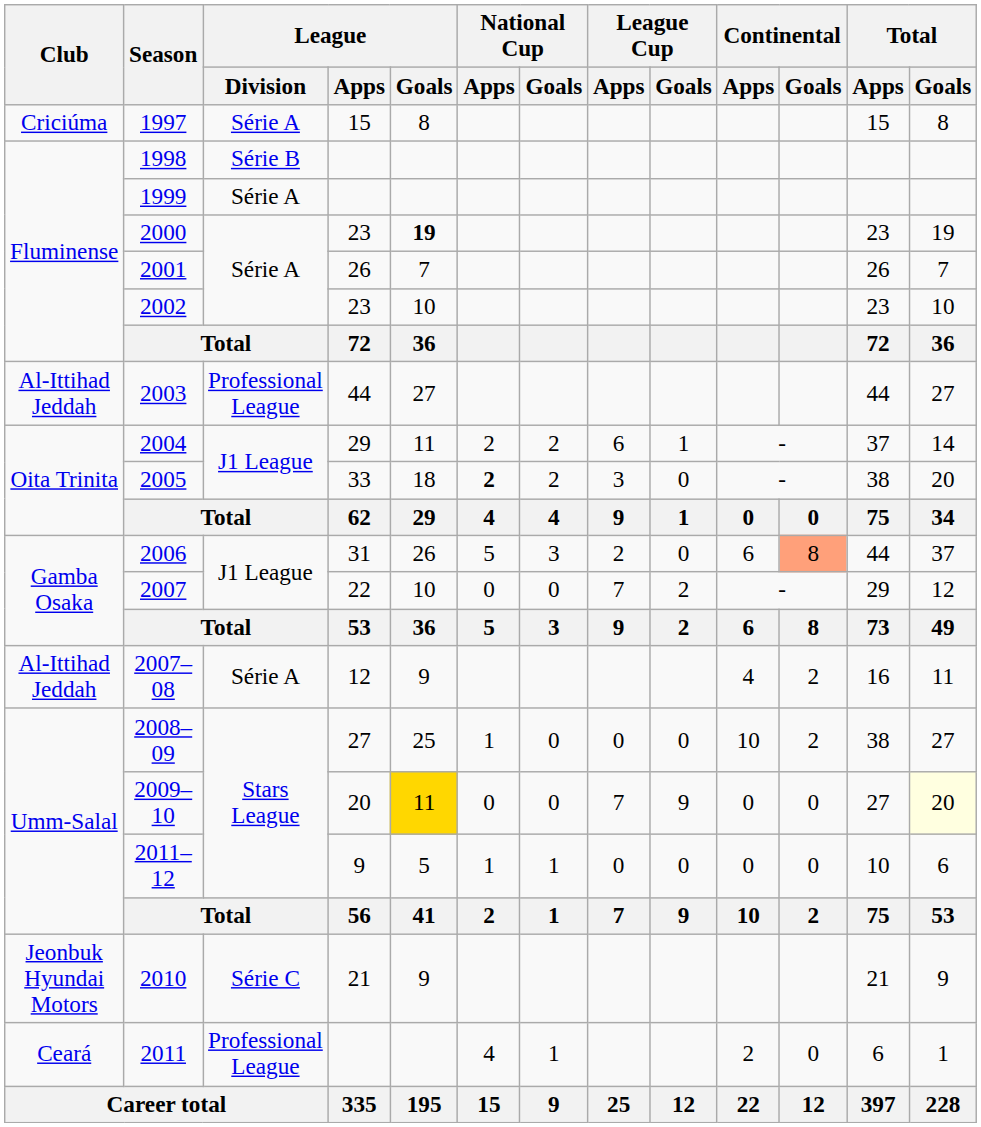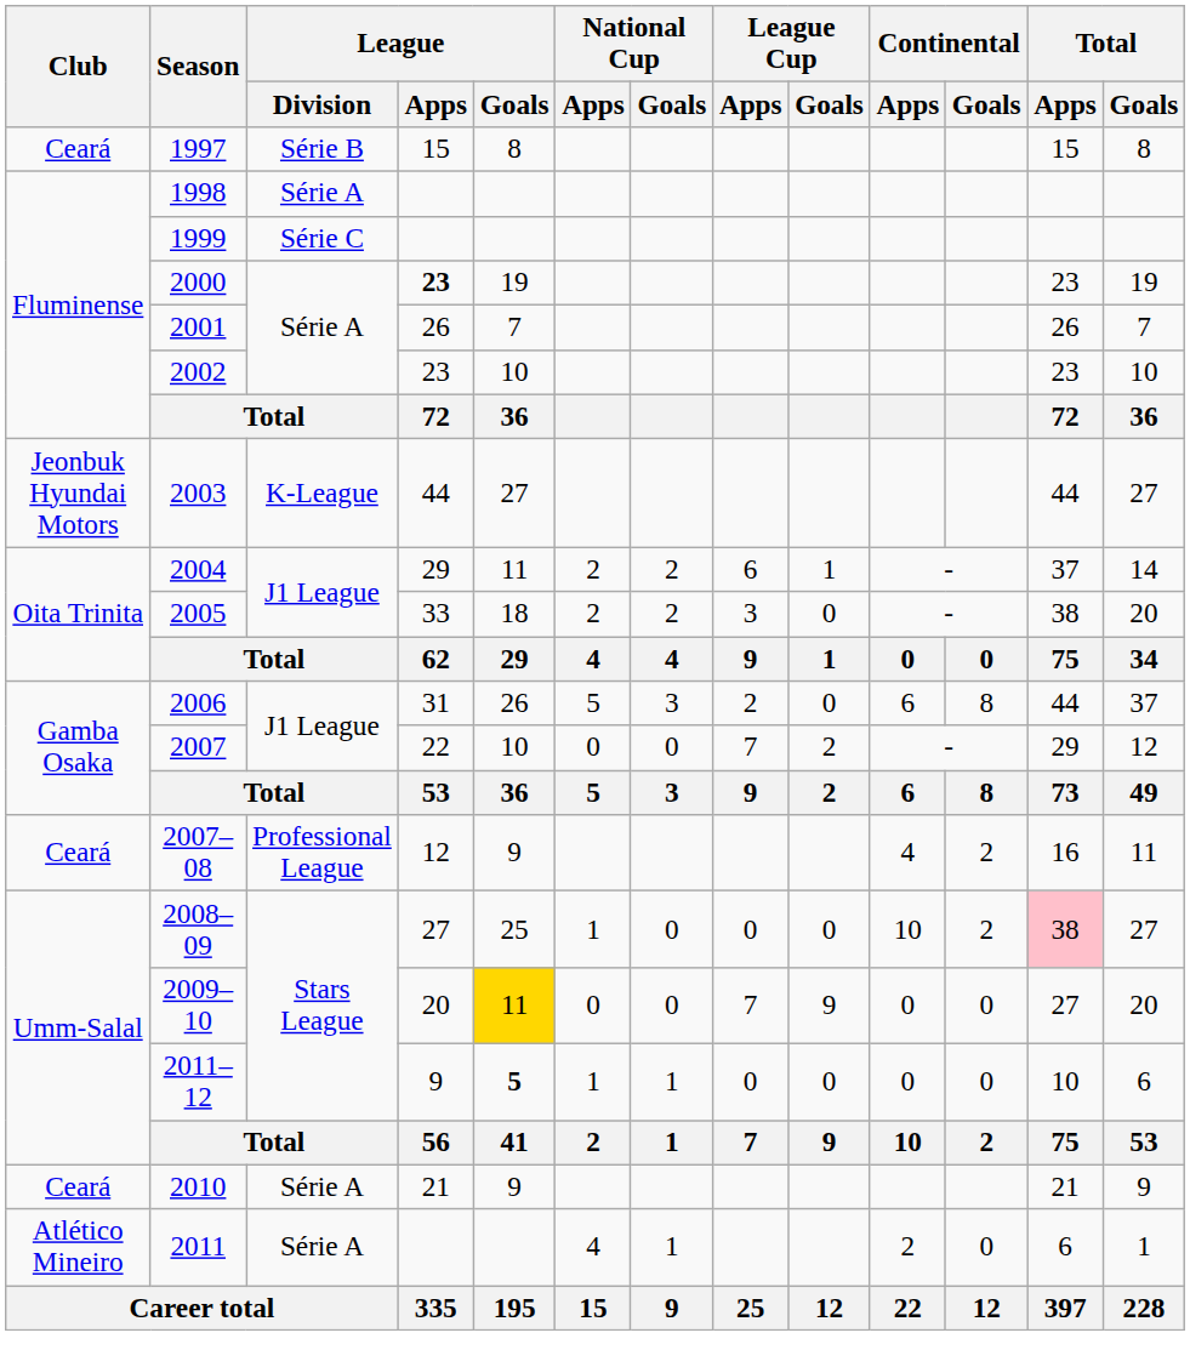 <table class="wikitable" style="text-align:center">
 <tr>
 <th rowspan="2">Club</th>
 <th rowspan="2">Season</th>
 <th colspan="3">League</th>
 <th colspan="2">National Cup</th>
 <th colspan="2">League Cup</th>
 <th colspan="2">Continental</th>
 <th colspan="2">Total</th>
 </tr>
 <tr>
 <th>Division</th>
 <th>Apps</th>
 <th>Goals</th>
 <th>Apps</th>
 <th>Goals</th>
 <th>Apps</th>
 <th>Goals</th>
 <th>Apps</th>
 <th>Goals</th>
 <th>Apps</th>
 <th>Goals</th>
 </tr>
 <tr>
-<td><a href='#'>Criciúma</a></td>
+<td><a href='#'>Ceará</a></td>
 <td><a href='#'>1997</a></td>
-<td><a href='#'>Série A</a></td>
+<td><a href='#'>Série B</a></td>
 <td>15</td>
 <td>8</td>
 <td></td>
 <td></td>
 <td></td>
 <td></td>
 <td></td>
 <td></td>
 <td>15</td>
 <td>8</td>
 </tr>
 <tr>
 <td rowspan="6"><a href='#'>Fluminense</a></td>
 <td><a href='#'>1998</a></td>
-<td><a href='#'>Série B</a></td>
+<td><a href='#'>Série A</a></td>
 <td></td>
 <td></td>
 <td></td>
 <td></td>
 <td></td>
 <td></td>
 <td></td>
 <td></td>
 <td></td>
 <td></td>
 </tr>
 <tr>
 <td><a href='#'>1999</a></td>
-<td>Série A</td>
+<td><a href='#'>Série C</a></td>
 <td></td>
 <td></td>
 <td></td>
 <td></td>
 <td></td>
 <td></td>
 <td></td>
 <td></td>
 <td></td>
 <td></td>
 </tr>
 <tr>
 <td><a href='#'>2000</a></td>
 <td rowspan="3">Série A</td>
-<td>23</td>
-<td><strong>19</strong></td>
+<td><strong>23</strong></td>
+<td>19</td>
 <td></td>
 <td></td>
 <td></td>
 <td></td>
 <td></td>
 <td></td>
 <td>23</td>
 <td>19</td>
 </tr>
 <tr>
 <td><a href='#'>2001</a></td>
 <td>26</td>
 <td>7</td>
 <td></td>
 <td></td>
 <td></td>
 <td></td>
 <td></td>
 <td></td>
 <td>26</td>
 <td>7</td>
 </tr>
 <tr>
 <td><a href='#'>2002</a></td>
 <td>23</td>
 <td>10</td>
 <td></td>
 <td></td>
 <td></td>
 <td></td>
 <td></td>
 <td></td>
 <td>23</td>
 <td>10</td>
 </tr>
 <tr>
 <th colspan="2">Total</th>
 <th>72</th>
 <th>36</th>
 <th></th>
 <th></th>
 <th></th>
 <th></th>
 <th></th>
 <th></th>
 <th>72</th>
 <th>36</th>
 </tr>
 <tr>
-<td><a href='#'>Al-Ittihad Jeddah</a></td>
+<td><a href='#'>Jeonbuk Hyundai Motors</a></td>
 <td><a href='#'>2003</a></td>
-<td><a href='#'>Professional League</a></td>
+<td><a href='#'>K-League</a></td>
 <td>44</td>
 <td>27</td>
 <td></td>
 <td></td>
 <td></td>
 <td></td>
 <td></td>
 <td></td>
 <td>44</td>
 <td>27</td>
 </tr>
 <tr>
 <td rowspan="3"><a href='#'>Oita Trinita</a></td>
 <td><a href='#'>2004</a></td>
 <td rowspan="2"><a href='#'>J1 League</a></td>
 <td>29</td>
 <td>11</td>
 <td>2</td>
 <td>2</td>
 <td>6</td>
 <td>1</td>
 <td colspan="2">-</td>
 <td>37</td>
 <td>14</td>
 </tr>
 <tr>
 <td><a href='#'>2005</a></td>
 <td>33</td>
 <td>18</td>
-<td><strong>2</strong></td>
+<td>2</td>
 <td>2</td>
 <td>3</td>
 <td>0</td>
 <td colspan="2">-</td>
 <td>38</td>
 <td>20</td>
 </tr>
 <tr>
 <th colspan="2">Total</th>
 <th>62</th>
 <th>29</th>
 <th>4</th>
 <th>4</th>
 <th>9</th>
 <th>1</th>
 <th>0</th>
 <th>0</th>
 <th>75</th>
 <th>34</th>
 </tr>
 <tr>
 <td rowspan="3"><a href='#'>Gamba Osaka</a></td>
 <td><a href='#'>2006</a></td>
 <td rowspan="2">J1 League</td>
 <td>31</td>
 <td>26</td>
 <td>5</td>
 <td>3</td>
 <td>2</td>
 <td>0</td>
 <td>6</td>
-<td style="background: lightsalmon;">8</td>
+<td>8</td>
 <td>44</td>
 <td>37</td>
 </tr>
 <tr>
 <td><a href='#'>2007</a></td>
 <td>22</td>
 <td>10</td>
 <td>0</td>
 <td>0</td>
 <td>7</td>
 <td>2</td>
 <td colspan="2">-</td>
 <td>29</td>
 <td>12</td>
 </tr>
 <tr>
 <th colspan="2">Total</th>
 <th>53</th>
 <th>36</th>
 <th>5</th>
 <th>3</th>
 <th>9</th>
 <th>2</th>
 <th>6</th>
 <th>8</th>
 <th>73</th>
 <th>49</th>
 </tr>
 <tr>
-<td><a href='#'>Al-Ittihad Jeddah</a></td>
+<td><a href='#'>Ceará</a></td>
 <td><a href='#'>2007–08</a></td>
-<td>Série A</td>
+<td><a href='#'>Professional League</a></td>
 <td>12</td>
 <td>9</td>
 <td></td>
 <td></td>
 <td></td>
 <td></td>
 <td>4</td>
 <td>2</td>
 <td>16</td>
 <td>11</td>
 </tr>
 <tr>
 <td rowspan="4"><a href='#'>Umm-Salal</a></td>
 <td><a href='#'>2008–09</a></td>
 <td rowspan="3"><a href='#'>Stars League</a></td>
 <td>27</td>
 <td>25</td>
 <td>1</td>
 <td>0</td>
 <td>0</td>
 <td>0</td>
 <td>10</td>
 <td>2</td>
-<td>38</td>
+<td style="background: pink;">38</td>
 <td>27</td>
 </tr>
 <tr>
 <td><a href='#'>2009–10</a></td>
 <td>20</td>
 <td style="background: gold;">11</td>
 <td>0</td>
 <td>0</td>
 <td>7</td>
 <td>9</td>
 <td>0</td>
 <td>0</td>
 <td>27</td>
-<td style="background: lightyellow;">20</td>
+<td>20</td>
 </tr>
 <tr>
 <td><a href='#'>2011–12</a></td>
 <td>9</td>
-<td>5</td>
+<td><strong>5</strong></td>
 <td>1</td>
 <td>1</td>
 <td>0</td>
 <td>0</td>
 <td>0</td>
 <td>0</td>
 <td>10</td>
 <td>6</td>
 </tr>
 <tr>
 <th colspan="2">Total</th>
 <th>56</th>
 <th>41</th>
 <th>2</th>
 <th>1</th>
 <th>7</th>
 <th>9</th>
 <th>10</th>
 <th>2</th>
 <th>75</th>
 <th>53</th>
 </tr>
 <tr>
-<td><a href='#'>Jeonbuk Hyundai Motors</a></td>
+<td><a href='#'>Ceará</a></td>
 <td><a href='#'>2010</a></td>
-<td><a href='#'>Série C</a></td>
+<td>Série A</td>
 <td>21</td>
 <td>9</td>
 <td></td>
 <td></td>
 <td></td>
 <td></td>
 <td></td>
 <td></td>
 <td>21</td>
 <td>9</td>
 </tr>
 <tr>
-<td><a href='#'>Ceará</a></td>
+<td><a href='#'>Atlético Mineiro</a></td>
 <td><a href='#'>2011</a></td>
-<td><a href='#'>Professional League</a></td>
+<td>Série A</td>
 <td></td>
 <td></td>
 <td>4</td>
 <td>1</td>
 <td></td>
 <td></td>
 <td>2</td>
 <td>0</td>
 <td>6</td>
 <td>1</td>
 </tr>
 <tr>
 <th colspan="3">Career total</th>
 <th>335</th>
 <th>195</th>
 <th>15</th>
 <th>9</th>
 <th>25</th>
 <th>12</th>
 <th>22</th>
 <th>12</th>
 <th>397</th>
 <th>228</th>
 </tr>
 </table>
